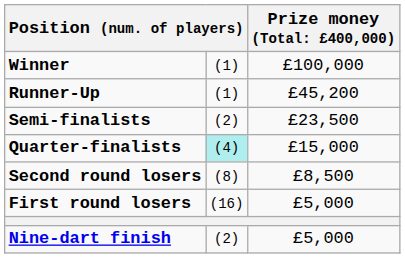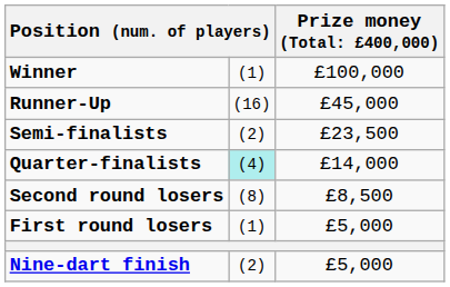 <table class="wikitable">
 <tr>
 <th colspan=2>Position <small>(num. of players)</small></th>
 <th>Prize money<br><small>(Total: £400,000)</small></th>
 </tr>
 <tr>
 <td><strong>Winner</strong></td>
 <td align=center><small>(1)</small></td>
 <td align=center>£100,000</td>
 </tr>
 <tr>
 <td><strong>Runner-Up</strong></td>
-<td align=center><small>(1)</small></td>
-<td align=center>£45,200</td>
+<td align=center><small>(16)</small></td>
+<td align=center>£45,000</td>
 </tr>
 <tr>
 <td><strong>Semi-finalists</strong></td>
 <td align=center><small>(2)</small></td>
 <td align=center>£23,500</td>
 </tr>
 <tr>
 <td><strong>Quarter-finalists</strong></td>
 <td align=center style="background: paleturquoise;"><small>(4)</small></td>
-<td align=center>£15,000</td>
+<td align=center>£14,000</td>
 </tr>
 <tr>
 <td><strong>Second round losers</strong></td>
 <td align=center><small>(8)</small></td>
 <td align=center>£8,500</td>
 </tr>
 <tr>
 <td><strong>First round losers</strong></td>
-<td align=center><small>(16)</small></td>
+<td align=center><small>(1)</small></td>
 <td align=center>£5,000</td>
 </tr>
 <tr>
 <th colspan=3></th>
 </tr>
 <tr>
 <td><strong><a href='#'>Nine-dart finish</a></strong></td>
 <td align=center><small>(2)</small></td>
 <td align=center>£5,000</td>
 </tr>
 </table>
